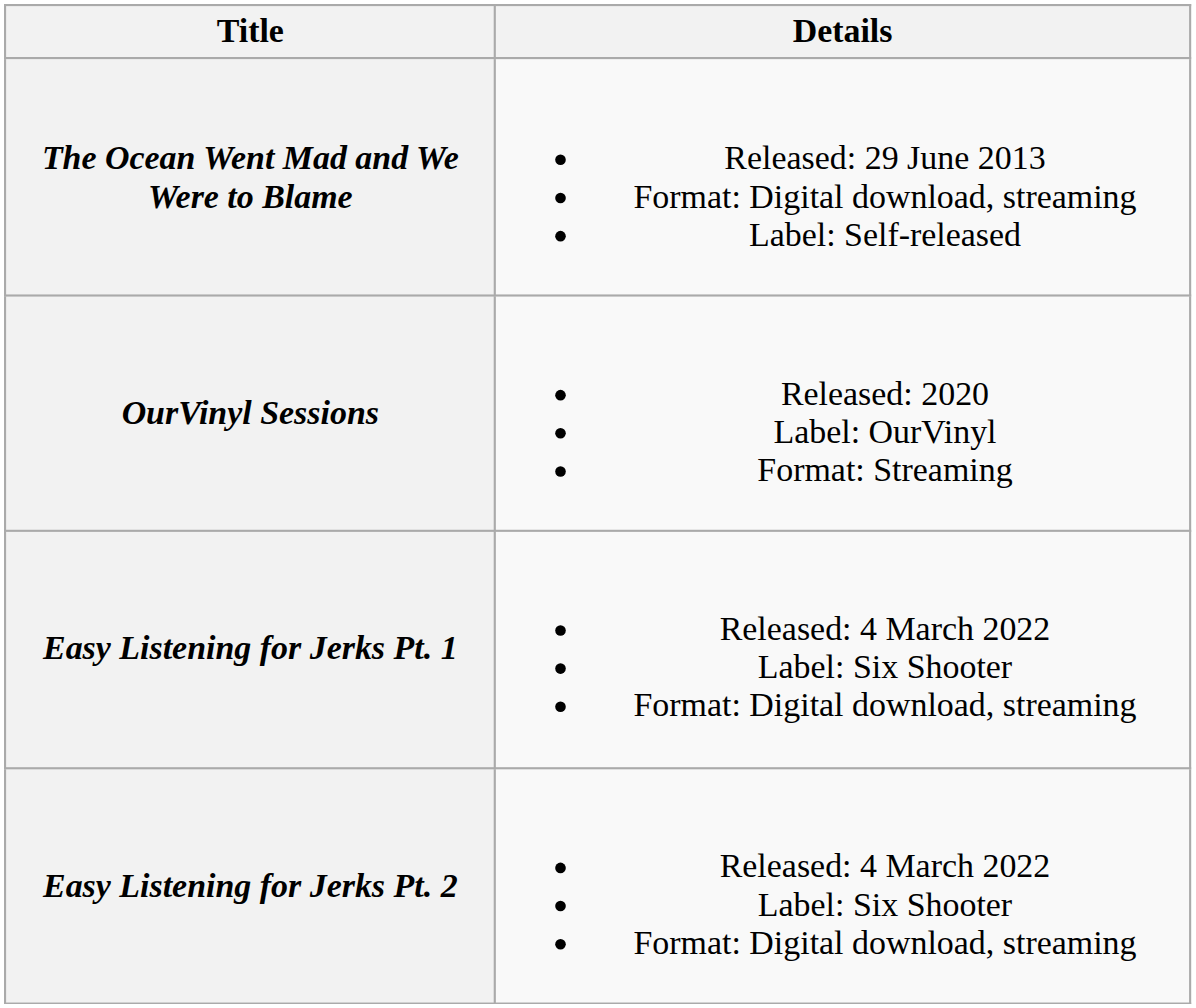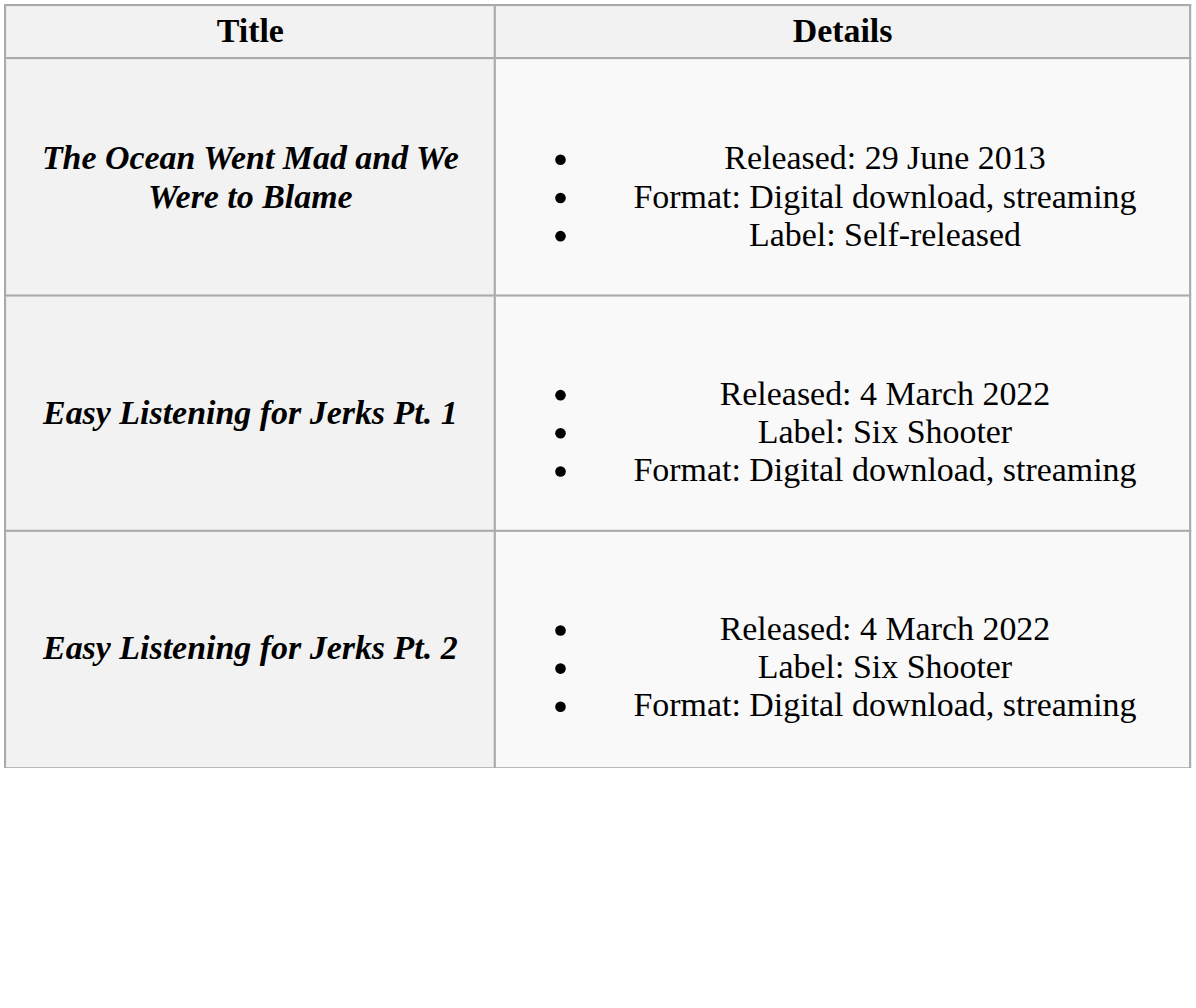 <table class="wikitable plainrowheaders" style="text-align:center;" border="1">
 <tr>
 <th scope="col" style="width:14em;">Title</th>
 <th scope="col" style="width:20em;">Details</th>
 </tr>
 <tr>
 <th scope="row"><em>The Ocean Went Mad and We Were to Blame</em></th>
 <td><br><ul><li>Released: 29 June 2013</li><li>Format: Digital download, streaming</li><li>Label: Self-released</li></ul></td>
 </tr>
 <tr>
-<th scope="row"><em>OurVinyl Sessions</em></th>
-<td><br><ul><li>Released: 2020</li><li>Label: OurVinyl</li><li>Format: Streaming</li></ul></td>
-</tr>
-<tr>
 <th scope="row"><em>Easy Listening for Jerks Pt. 1</em></th>
 <td><br><ul><li>Released: 4 March 2022</li><li>Label: Six Shooter</li><li>Format: Digital download, streaming</li></ul></td>
 </tr>
 <tr>
 <th scope="row"><em>Easy Listening for Jerks Pt. 2</em></th>
 <td><br><ul><li>Released: 4 March 2022</li><li>Label: Six Shooter</li><li>Format: Digital download, streaming</li></ul></td>
 </tr>
 </table>
